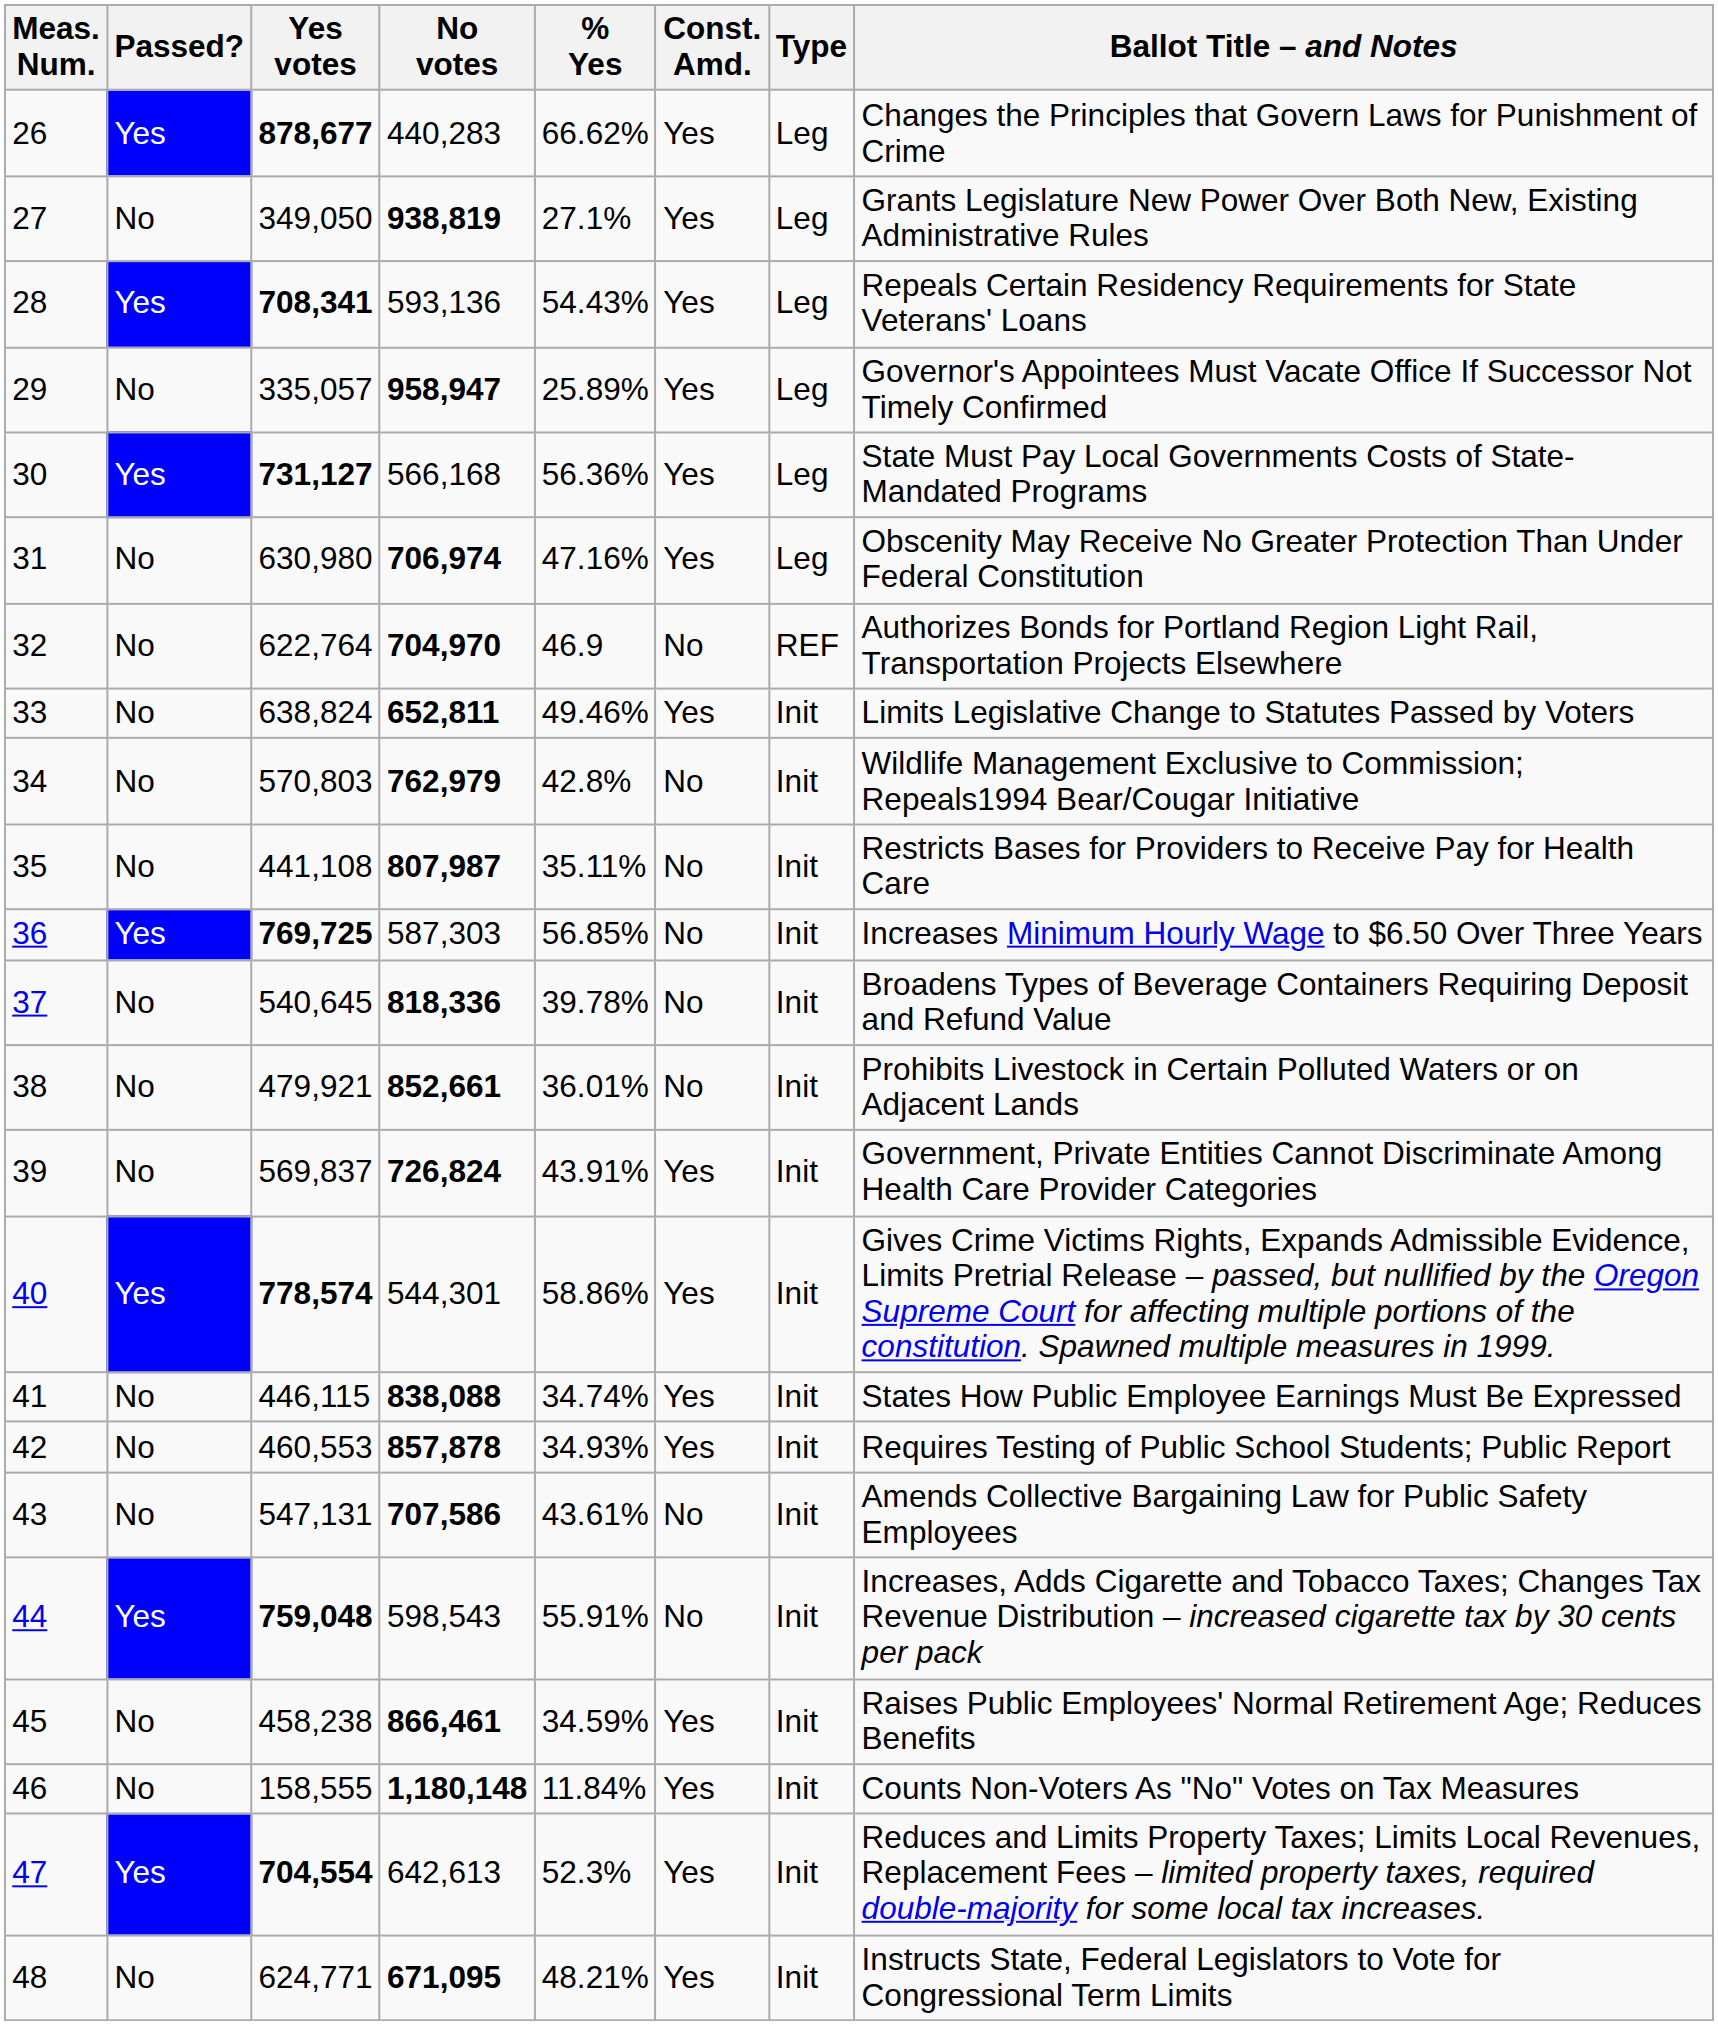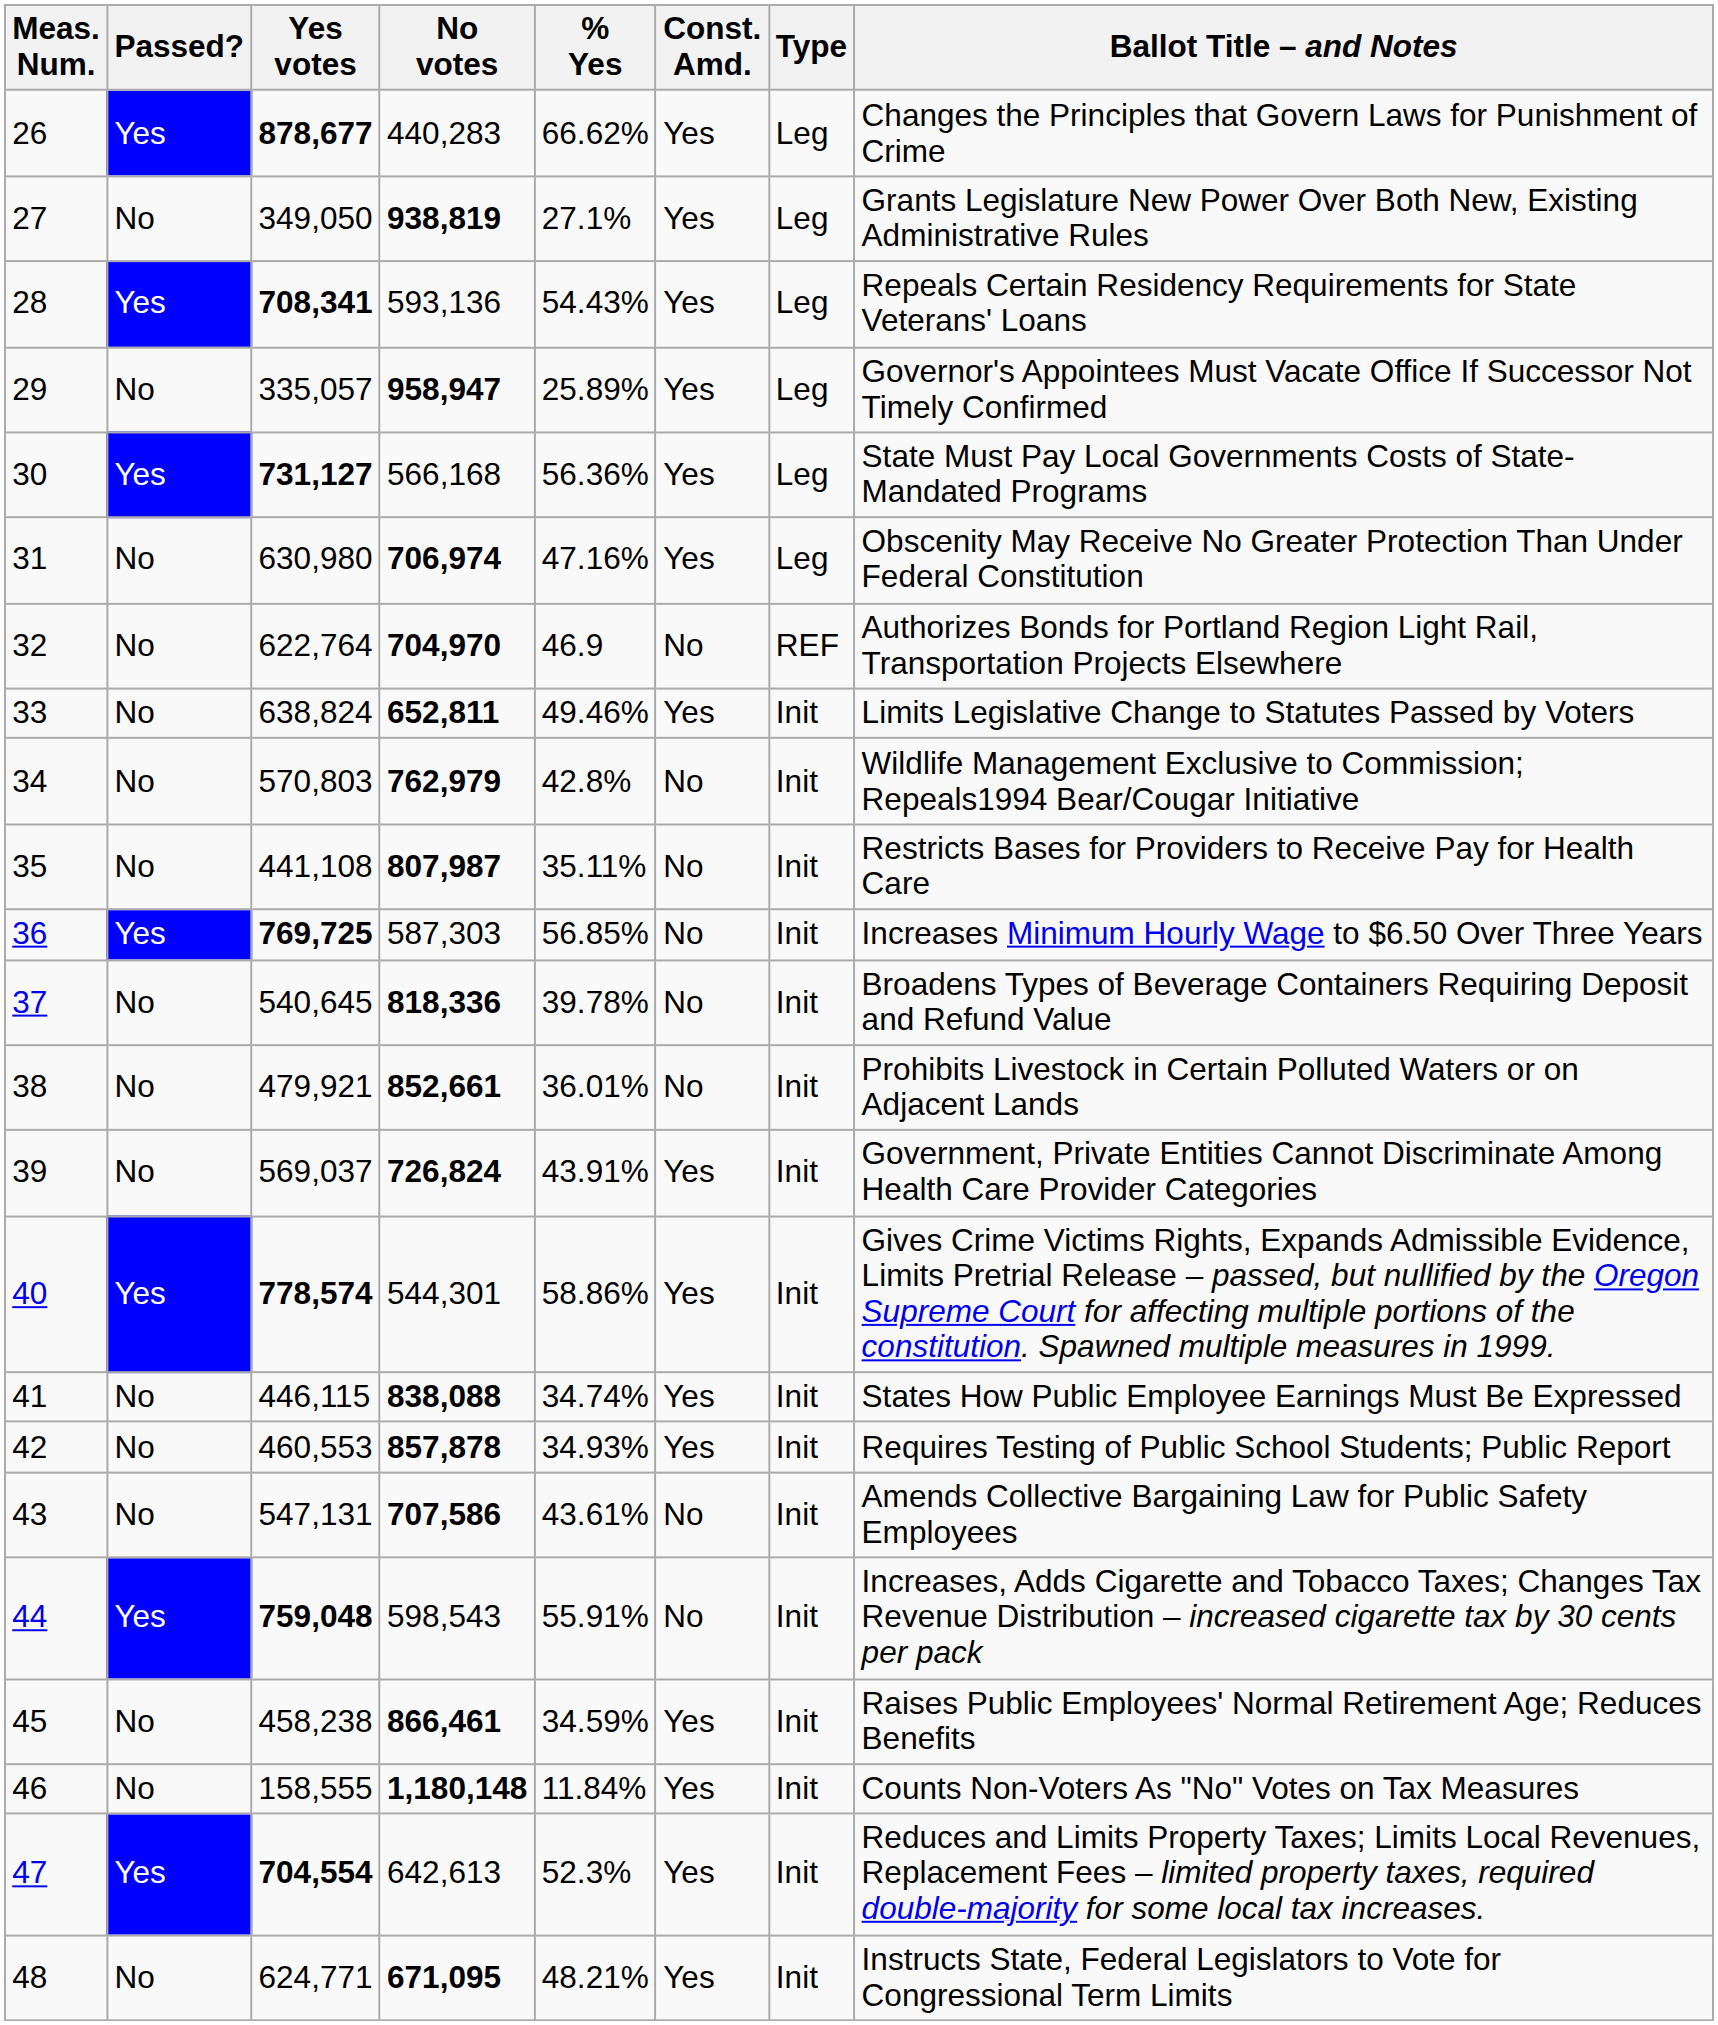 <table class="wikitable sortable">
 <tr>
 <th>Meas.<br>Num.</th>
 <th>Passed?</th>
 <th>Yes<br>votes</th>
 <th>No<br>votes</th>
 <th>%<br>Yes</th>
 <th>Const.<br>Amd.</th>
 <th>Type</th>
 <th>Ballot Title – <em>and Notes</em></th>
 </tr>
 <tr>
 <td>26</td>
 <td style="background:blue;color:white">Yes</td>
 <td><strong>878,677</strong></td>
 <td>440,283</td>
 <td>66.62%</td>
 <td>Yes</td>
 <td>Leg</td>
 <td>Changes the Principles that Govern Laws for Punishment of Crime</td>
 </tr>
 <tr>
 <td>27</td>
 <td>No</td>
 <td>349,050</td>
 <td><strong>938,819</strong></td>
 <td>27.1%</td>
 <td>Yes</td>
 <td>Leg</td>
 <td>Grants Legislature New Power Over Both New, Existing Administrative Rules</td>
 </tr>
 <tr>
 <td>28</td>
 <td style="background:blue;color:white">Yes</td>
 <td><strong>708,341</strong></td>
 <td>593,136</td>
 <td>54.43%</td>
 <td>Yes</td>
 <td>Leg</td>
 <td>Repeals Certain Residency Requirements for State Veterans' Loans</td>
 </tr>
 <tr>
 <td>29</td>
 <td>No</td>
 <td>335,057</td>
 <td><strong>958,947</strong></td>
 <td>25.89%</td>
 <td>Yes</td>
 <td>Leg</td>
 <td>Governor's Appointees Must Vacate Office If Successor Not Timely Confirmed</td>
 </tr>
 <tr>
 <td>30</td>
 <td style="background:blue;color:white">Yes</td>
 <td><strong>731,127</strong></td>
 <td>566,168</td>
 <td>56.36%</td>
 <td>Yes</td>
 <td>Leg</td>
 <td>State Must Pay Local Governments Costs of State-Mandated Programs</td>
 </tr>
 <tr>
 <td>31</td>
 <td>No</td>
 <td>630,980</td>
 <td><strong>706,974</strong></td>
 <td>47.16%</td>
 <td>Yes</td>
 <td>Leg</td>
 <td>Obscenity May Receive No Greater Protection Than Under Federal Constitution</td>
 </tr>
 <tr>
 <td>32</td>
 <td>No</td>
 <td>622,764</td>
 <td><strong>704,970</strong></td>
 <td>46.9</td>
 <td>No</td>
 <td>REF</td>
 <td>Authorizes Bonds for Portland Region Light Rail, Transportation Projects Elsewhere</td>
 </tr>
 <tr>
 <td>33</td>
 <td>No</td>
 <td>638,824</td>
 <td><strong>652,811</strong></td>
 <td>49.46%</td>
 <td>Yes</td>
 <td>Init</td>
 <td>Limits Legislative Change to Statutes Passed by Voters</td>
 </tr>
 <tr>
 <td>34</td>
 <td>No</td>
 <td>570,803</td>
 <td><strong>762,979</strong></td>
 <td>42.8%</td>
 <td>No</td>
 <td>Init</td>
 <td>Wildlife Management Exclusive to Commission; Repeals1994 Bear/Cougar Initiative</td>
 </tr>
 <tr>
 <td>35</td>
 <td>No</td>
 <td>441,108</td>
 <td><strong>807,987</strong></td>
 <td>35.11%</td>
 <td>No</td>
 <td>Init</td>
 <td>Restricts Bases for Providers to Receive Pay for Health Care</td>
 </tr>
 <tr>
 <td><a href='#'>36</a></td>
 <td style="background:blue;color:white">Yes</td>
 <td><strong>769,725</strong></td>
 <td>587,303</td>
 <td>56.85%</td>
 <td>No</td>
 <td>Init</td>
 <td>Increases <a href='#'>Minimum Hourly Wage</a> to $6.50 Over Three Years</td>
 </tr>
 <tr>
 <td><a href='#'>37</a></td>
 <td>No</td>
 <td>540,645</td>
 <td><strong>818,336</strong></td>
 <td>39.78%</td>
 <td>No</td>
 <td>Init</td>
 <td>Broadens Types of Beverage Containers Requiring Deposit and Refund Value</td>
 </tr>
 <tr>
 <td>38</td>
 <td>No</td>
 <td>479,921</td>
 <td><strong>852,661</strong></td>
 <td>36.01%</td>
 <td>No</td>
 <td>Init</td>
 <td>Prohibits Livestock in Certain Polluted Waters or on Adjacent Lands</td>
 </tr>
 <tr>
 <td>39</td>
 <td>No</td>
-<td>569,837</td>
+<td>569,037</td>
 <td><strong>726,824</strong></td>
 <td>43.91%</td>
 <td>Yes</td>
 <td>Init</td>
 <td>Government, Private Entities Cannot Discriminate Among Health Care Provider Categories</td>
 </tr>
 <tr>
 <td><a href='#'>40</a></td>
 <td style="background:blue;color:white">Yes</td>
 <td><strong>778,574</strong></td>
 <td>544,301</td>
 <td>58.86%</td>
 <td>Yes</td>
 <td>Init</td>
 <td>Gives Crime Victims Rights, Expands Admissible Evidence, Limits Pretrial Release – <em>passed, but nullified by the <a href='#'>Oregon Supreme Court</a> for affecting multiple portions of the <a href='#'>constitution</a>. Spawned multiple measures in 1999.</em></td>
 </tr>
 <tr>
 <td>41</td>
 <td>No</td>
 <td>446,115</td>
 <td><strong>838,088</strong></td>
 <td>34.74%</td>
 <td>Yes</td>
 <td>Init</td>
 <td>States How Public Employee Earnings Must Be Expressed</td>
 </tr>
 <tr>
 <td>42</td>
 <td>No</td>
 <td>460,553</td>
 <td><strong>857,878</strong></td>
 <td>34.93%</td>
 <td>Yes</td>
 <td>Init</td>
 <td>Requires Testing of Public School Students; Public Report</td>
 </tr>
 <tr>
 <td>43</td>
 <td>No</td>
 <td>547,131</td>
 <td><strong>707,586</strong></td>
 <td>43.61%</td>
 <td>No</td>
 <td>Init</td>
 <td>Amends Collective Bargaining Law for Public Safety Employees</td>
 </tr>
 <tr>
 <td><a href='#'>44</a></td>
 <td style="background:blue;color:white">Yes</td>
 <td><strong>759,048</strong></td>
 <td>598,543</td>
 <td>55.91%</td>
 <td>No</td>
 <td>Init</td>
 <td>Increases, Adds Cigarette and Tobacco Taxes; Changes Tax Revenue Distribution – <em>increased cigarette tax by 30 cents per pack</em></td>
 </tr>
 <tr>
 <td>45</td>
 <td>No</td>
 <td>458,238</td>
 <td><strong>866,461</strong></td>
 <td>34.59%</td>
 <td>Yes</td>
 <td>Init</td>
 <td>Raises Public Employees' Normal Retirement Age; Reduces Benefits</td>
 </tr>
 <tr>
 <td>46</td>
 <td>No</td>
 <td>158,555</td>
 <td><strong>1,180,148</strong></td>
 <td>11.84%</td>
 <td>Yes</td>
 <td>Init</td>
 <td>Counts Non-Voters As "No" Votes on Tax Measures</td>
 </tr>
 <tr>
 <td><a href='#'>47</a></td>
 <td style="background:blue;color:white">Yes</td>
 <td><strong>704,554</strong></td>
 <td>642,613</td>
 <td>52.3%</td>
 <td>Yes</td>
 <td>Init</td>
 <td>Reduces and Limits Property Taxes; Limits Local Revenues, Replacement Fees – <em>limited property taxes, required <a href='#'>double-majority</a> for some local tax increases.</em></td>
 </tr>
 <tr>
 <td>48</td>
 <td>No</td>
 <td>624,771</td>
 <td><strong>671,095</strong></td>
 <td>48.21%</td>
 <td>Yes</td>
 <td>Init</td>
 <td>Instructs State, Federal Legislators to Vote for Congressional Term Limits</td>
 </tr>
 </table>
